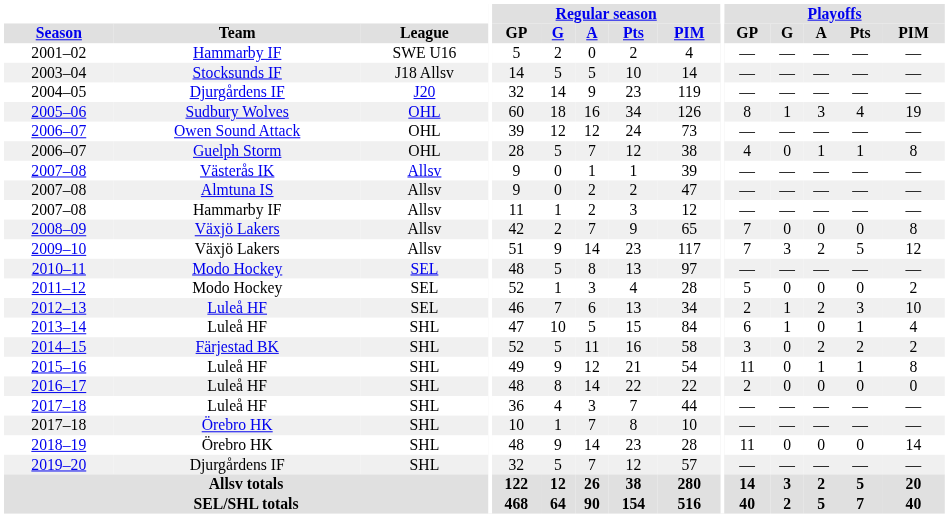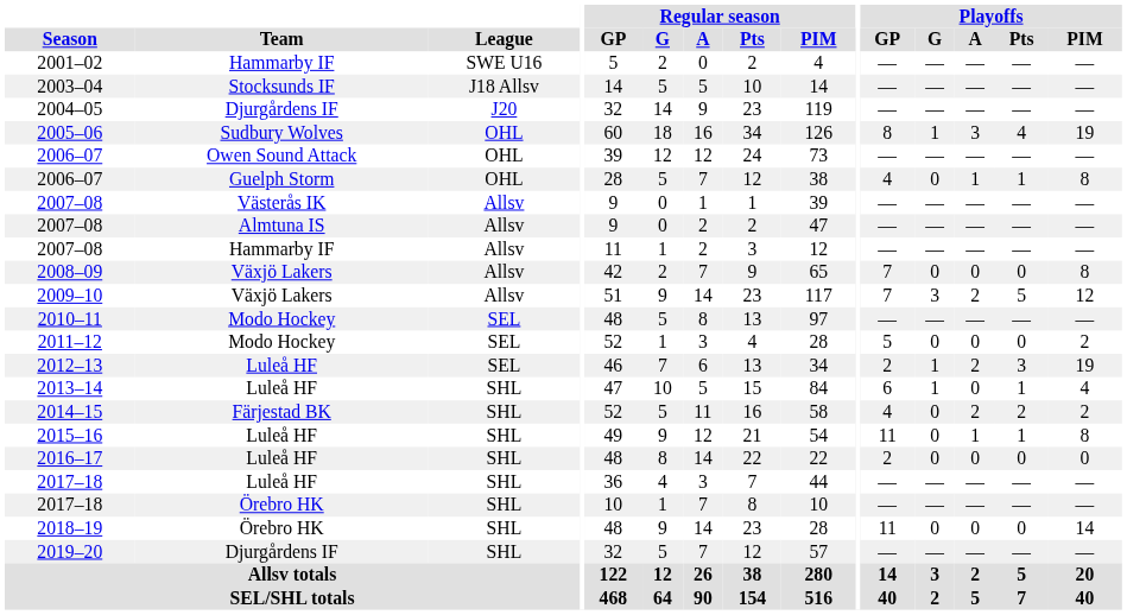 <table border="0" cellpadding="1" cellspacing="0" style="text-align:center; width:60em">
 <tr bgcolor="#e0e0e0">
 <th colspan="3" bgcolor="#ffffff"></th>
 <th rowspan="99" bgcolor="#ffffff"></th>
 <th colspan="5"><a href='#'>Regular season</a></th>
 <th rowspan="99" bgcolor="#ffffff"></th>
 <th colspan="5"><a href='#'>Playoffs</a></th>
 </tr>
 <tr bgcolor="#e0e0e0">
 <th><a href='#'>Season</a></th>
 <th>Team</th>
 <th>League</th>
 <th>GP</th>
 <th><a href='#'>G</a></th>
 <th><a href='#'>A</a></th>
 <th><a href='#'>Pts</a></th>
 <th><a href='#'>PIM</a></th>
 <th>GP</th>
 <th>G</th>
 <th>A</th>
 <th>Pts</th>
 <th>PIM</th>
 </tr>
 <tr>
 <td>2001–02</td>
 <td><a href='#'>Hammarby IF</a></td>
 <td>SWE U16</td>
 <td>5</td>
 <td>2</td>
 <td>0</td>
 <td>2</td>
 <td>4</td>
 <td>—</td>
 <td>—</td>
 <td>—</td>
 <td>—</td>
 <td>—</td>
 </tr>
 <tr bgcolor="#f0f0f0">
 <td>2003–04</td>
 <td><a href='#'>Stocksunds IF</a></td>
 <td>J18 Allsv</td>
 <td>14</td>
 <td>5</td>
 <td>5</td>
 <td>10</td>
 <td>14</td>
 <td>—</td>
 <td>—</td>
 <td>—</td>
 <td>—</td>
 <td>—</td>
 </tr>
 <tr>
 <td>2004–05</td>
 <td><a href='#'>Djurgårdens IF</a></td>
 <td><a href='#'>J20</a></td>
 <td>32</td>
 <td>14</td>
 <td>9</td>
 <td>23</td>
 <td>119</td>
 <td>—</td>
 <td>—</td>
 <td>—</td>
 <td>—</td>
 <td>—</td>
 </tr>
 <tr bgcolor="#f0f0f0">
 <td><a href='#'>2005–06</a></td>
 <td><a href='#'>Sudbury Wolves</a></td>
 <td><a href='#'>OHL</a></td>
 <td>60</td>
 <td>18</td>
 <td>16</td>
 <td>34</td>
 <td>126</td>
 <td>8</td>
 <td>1</td>
 <td>3</td>
 <td>4</td>
 <td>19</td>
 </tr>
 <tr>
 <td><a href='#'>2006–07</a></td>
 <td><a href='#'>Owen Sound Attack</a></td>
 <td>OHL</td>
 <td>39</td>
 <td>12</td>
 <td>12</td>
 <td>24</td>
 <td>73</td>
 <td>—</td>
 <td>—</td>
 <td>—</td>
 <td>—</td>
 <td>—</td>
 </tr>
 <tr bgcolor="#f0f0f0">
 <td>2006–07</td>
 <td><a href='#'>Guelph Storm</a></td>
 <td>OHL</td>
 <td>28</td>
 <td>5</td>
 <td>7</td>
 <td>12</td>
 <td>38</td>
 <td>4</td>
 <td>0</td>
 <td>1</td>
 <td>1</td>
 <td>8</td>
 </tr>
 <tr>
 <td><a href='#'>2007–08</a></td>
 <td><a href='#'>Västerås IK</a></td>
 <td><a href='#'>Allsv</a></td>
 <td>9</td>
 <td>0</td>
 <td>1</td>
 <td>1</td>
 <td>39</td>
 <td>—</td>
 <td>—</td>
 <td>—</td>
 <td>—</td>
 <td>—</td>
 </tr>
 <tr bgcolor="#f0f0f0">
 <td>2007–08</td>
 <td><a href='#'>Almtuna IS</a></td>
 <td>Allsv</td>
 <td>9</td>
 <td>0</td>
 <td>2</td>
 <td>2</td>
 <td>47</td>
 <td>—</td>
 <td>—</td>
 <td>—</td>
 <td>—</td>
 <td>—</td>
 </tr>
 <tr>
 <td>2007–08</td>
 <td>Hammarby IF</td>
 <td>Allsv</td>
 <td>11</td>
 <td>1</td>
 <td>2</td>
 <td>3</td>
 <td>12</td>
 <td>—</td>
 <td>—</td>
 <td>—</td>
 <td>—</td>
 <td>—</td>
 </tr>
 <tr bgcolor="#f0f0f0">
 <td><a href='#'>2008–09</a></td>
 <td><a href='#'>Växjö Lakers</a></td>
 <td>Allsv</td>
 <td>42</td>
 <td>2</td>
 <td>7</td>
 <td>9</td>
 <td>65</td>
 <td>7</td>
 <td>0</td>
 <td>0</td>
 <td>0</td>
 <td>8</td>
 </tr>
 <tr>
 <td><a href='#'>2009–10</a></td>
 <td>Växjö Lakers</td>
 <td>Allsv</td>
 <td>51</td>
 <td>9</td>
 <td>14</td>
 <td>23</td>
 <td>117</td>
 <td>7</td>
 <td>3</td>
 <td>2</td>
 <td>5</td>
 <td>12</td>
 </tr>
 <tr bgcolor="#f0f0f0">
 <td><a href='#'>2010–11</a></td>
 <td><a href='#'>Modo Hockey</a></td>
 <td><a href='#'>SEL</a></td>
 <td>48</td>
 <td>5</td>
 <td>8</td>
 <td>13</td>
 <td>97</td>
 <td>—</td>
 <td>—</td>
 <td>—</td>
 <td>—</td>
 <td>—</td>
 </tr>
 <tr>
 <td><a href='#'>2011–12</a></td>
 <td>Modo Hockey</td>
 <td>SEL</td>
 <td>52</td>
 <td>1</td>
 <td>3</td>
 <td>4</td>
 <td>28</td>
 <td>5</td>
 <td>0</td>
 <td>0</td>
 <td>0</td>
 <td>2</td>
 </tr>
 <tr bgcolor="#f0f0f0">
 <td><a href='#'>2012–13</a></td>
 <td><a href='#'>Luleå HF</a></td>
 <td>SEL</td>
 <td>46</td>
 <td>7</td>
 <td>6</td>
 <td>13</td>
 <td>34</td>
 <td>2</td>
 <td>1</td>
 <td>2</td>
 <td>3</td>
-<td>10</td>
+<td>19</td>
 </tr>
 <tr>
 <td><a href='#'>2013–14</a></td>
 <td>Luleå HF</td>
 <td>SHL</td>
 <td>47</td>
 <td>10</td>
 <td>5</td>
 <td>15</td>
 <td>84</td>
 <td>6</td>
 <td>1</td>
 <td>0</td>
 <td>1</td>
 <td>4</td>
 </tr>
 <tr bgcolor="#f0f0f0">
 <td><a href='#'>2014–15</a></td>
 <td><a href='#'>Färjestad BK</a></td>
 <td>SHL</td>
 <td>52</td>
 <td>5</td>
 <td>11</td>
 <td>16</td>
 <td>58</td>
-<td>3</td>
+<td>4</td>
 <td>0</td>
 <td>2</td>
 <td>2</td>
 <td>2</td>
 </tr>
 <tr>
 <td><a href='#'>2015–16</a></td>
 <td>Luleå HF</td>
 <td>SHL</td>
 <td>49</td>
 <td>9</td>
 <td>12</td>
 <td>21</td>
 <td>54</td>
 <td>11</td>
 <td>0</td>
 <td>1</td>
 <td>1</td>
 <td>8</td>
 </tr>
 <tr bgcolor="#f0f0f0">
 <td><a href='#'>2016–17</a></td>
 <td>Luleå HF</td>
 <td>SHL</td>
 <td>48</td>
 <td>8</td>
 <td>14</td>
 <td>22</td>
 <td>22</td>
 <td>2</td>
 <td>0</td>
 <td>0</td>
 <td>0</td>
 <td>0</td>
 </tr>
 <tr>
 <td><a href='#'>2017–18</a></td>
 <td>Luleå HF</td>
 <td>SHL</td>
 <td>36</td>
 <td>4</td>
 <td>3</td>
 <td>7</td>
 <td>44</td>
 <td>—</td>
 <td>—</td>
 <td>—</td>
 <td>—</td>
 <td>—</td>
 </tr>
 <tr bgcolor="#f0f0f0">
 <td>2017–18</td>
 <td><a href='#'>Örebro HK</a></td>
 <td>SHL</td>
 <td>10</td>
 <td>1</td>
 <td>7</td>
 <td>8</td>
 <td>10</td>
 <td>—</td>
 <td>—</td>
 <td>—</td>
 <td>—</td>
 <td>—</td>
 </tr>
 <tr>
 <td><a href='#'>2018–19</a></td>
 <td>Örebro HK</td>
 <td>SHL</td>
 <td>48</td>
 <td>9</td>
 <td>14</td>
 <td>23</td>
 <td>28</td>
 <td>11</td>
 <td>0</td>
 <td>0</td>
 <td>0</td>
 <td>14</td>
 </tr>
 <tr bgcolor="#f0f0f0">
 <td><a href='#'>2019–20</a></td>
 <td>Djurgårdens IF</td>
 <td>SHL</td>
 <td>32</td>
 <td>5</td>
 <td>7</td>
 <td>12</td>
 <td>57</td>
 <td>—</td>
 <td>—</td>
 <td>—</td>
 <td>—</td>
 <td>—</td>
 </tr>
 <tr bgcolor="#e0e0e0">
 <th colspan="3">Allsv totals</th>
 <th>122</th>
 <th>12</th>
 <th>26</th>
 <th>38</th>
 <th>280</th>
 <th>14</th>
 <th>3</th>
 <th>2</th>
 <th>5</th>
 <th>20</th>
 </tr>
 <tr bgcolor="#e0e0e0">
 <th colspan="3">SEL/SHL totals</th>
 <th>468</th>
 <th>64</th>
 <th>90</th>
 <th>154</th>
 <th>516</th>
 <th>40</th>
 <th>2</th>
 <th>5</th>
 <th>7</th>
 <th>40</th>
 </tr>
 </table>
